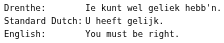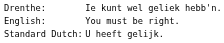 <table>
 <tr>
 <td>Drenthe:</td>
 <td>Ie kunt wel geliek hebb'n.</td>
 </tr>
 <tr>
+<td>English:</td>
+<td>You must be right.</td>
+</tr>
+<tr>
 <td>Standard Dutch:</td>
 <td>U heeft gelijk.</td>
 </tr>
-<tr>
-<td>English:</td>
-<td>You must be right.</td>
-</tr>
 </table>
